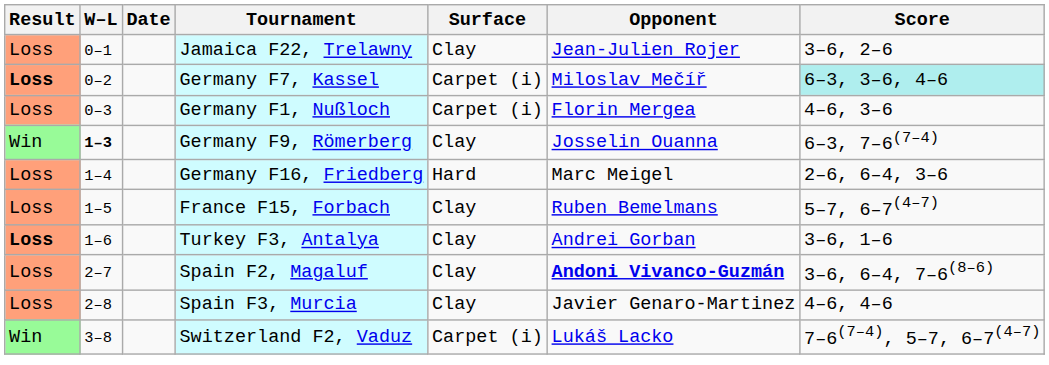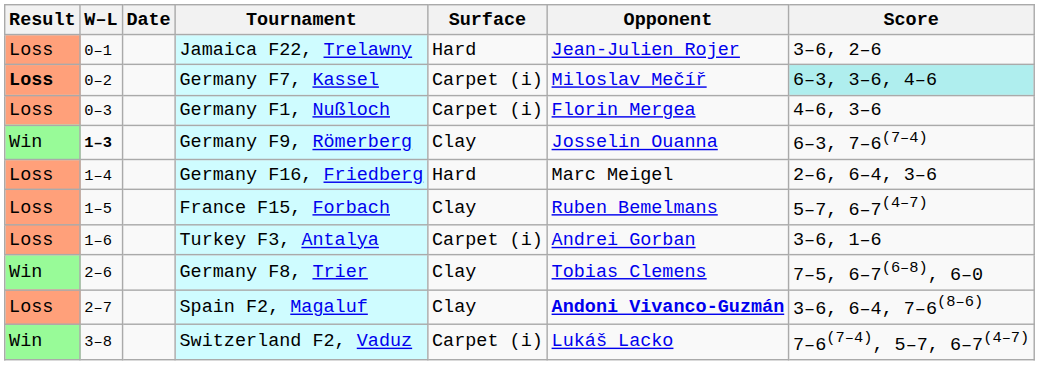 <table class="wikitable sortable nowrap">
 <tr>
 <th>Result</th>
 <th class="unsortable">W–L</th>
 <th>Date</th>
 <th>Tournament</th>
 <th>Surface</th>
 <th>Opponent</th>
 <th class=unsortable>Score</th>
 </tr>
 <tr>
 <td bgcolor="FFA07A">Loss</td>
 <td><small>0–1</small></td>
 <td></td>
 <td bgcolor=cffcff>Jamaica F22, <a href='#'>Trelawny</a></td>
-<td>Clay</td>
+<td>Hard</td>
 <td> <a href='#'>Jean-Julien Rojer</a></td>
 <td>3–6, 2–6</td>
 </tr>
 <tr>
 <td bgcolor="FFA07A"><strong>Loss</strong></td>
 <td><small>0–2</small></td>
 <td></td>
 <td bgcolor=cffcff>Germany F7, <a href='#'>Kassel</a></td>
 <td>Carpet (i)</td>
 <td> <a href='#'>Miloslav Mečíř</a></td>
 <td style="background: paleturquoise;">6–3, 3–6, 4–6</td>
 </tr>
 <tr>
 <td bgcolor="FFA07A">Loss</td>
 <td><small>0–3</small></td>
 <td></td>
 <td bgcolor=cffcff>Germany F1, <a href='#'>Nußloch</a></td>
 <td>Carpet (i)</td>
 <td> <a href='#'>Florin Mergea</a></td>
 <td>4–6, 3–6</td>
 </tr>
 <tr>
 <td bgcolor=98FB98>Win</td>
 <td><strong><small>1–3</small></strong></td>
 <td></td>
 <td bgcolor=cffcff>Germany F9, <a href='#'>Römerberg</a></td>
 <td>Clay</td>
 <td> <a href='#'>Josselin Ouanna</a></td>
 <td>6–3, 7–6<sup>(7–4)</sup></td>
 </tr>
 <tr>
 <td bgcolor="FFA07A">Loss</td>
 <td><small>1–4</small></td>
 <td></td>
 <td bgcolor=cffcff>Germany F16, <a href='#'>Friedberg</a></td>
 <td>Hard</td>
 <td> Marc Meigel</td>
 <td>2–6, 6–4, 3–6</td>
 </tr>
 <tr>
 <td bgcolor="FFA07A">Loss</td>
 <td><small>1–5</small></td>
 <td></td>
 <td bgcolor=cffcff>France F15, <a href='#'>Forbach</a></td>
 <td>Clay</td>
 <td> <a href='#'>Ruben Bemelmans</a></td>
 <td>5–7, 6–7<sup>(4–7)</sup></td>
 </tr>
 <tr>
-<td bgcolor="FFA07A"><strong>Loss</strong></td>
+<td bgcolor="FFA07A">Loss</td>
 <td><small>1–6</small></td>
 <td></td>
 <td bgcolor=cffcff>Turkey F3, <a href='#'>Antalya</a></td>
-<td>Clay</td>
+<td>Carpet (i)</td>
 <td> <a href='#'>Andrei Gorban</a></td>
 <td>3–6, 1–6</td>
+</tr>
+<tr>
+<td bgcolor=98FB98>Win</td>
+<td><small>2–6</small></td>
+<td></td>
+<td bgcolor=cffcff>Germany F8, <a href='#'>Trier</a></td>
+<td>Clay</td>
+<td> <a href='#'>Tobias Clemens</a></td>
+<td>7–5, 6–7<sup>(6–8)</sup>, 6–0</td>
 </tr>
 <tr>
 <td bgcolor="FFA07A">Loss</td>
 <td><small>2–7</small></td>
 <td></td>
 <td bgcolor=cffcff>Spain F2, <a href='#'>Magaluf</a></td>
 <td>Clay</td>
 <td><strong> <a href='#'>Andoni Vivanco-Guzmán</a></strong></td>
 <td>3–6, 6–4, 7–6<sup>(8–6)</sup></td>
 </tr>
 <tr>
-<td bgcolor="FFA07A">Loss</td>
-<td><small>2–8</small></td>
-<td></td>
-<td bgcolor=cffcff>Spain F3, <a href='#'>Murcia</a></td>
-<td>Clay</td>
-<td> Javier Genaro-Martinez</td>
-<td>4–6, 4–6</td>
-</tr>
-<tr>
 <td bgcolor=98FB98>Win</td>
 <td><small>3–8</small></td>
 <td></td>
 <td bgcolor=cffcff>Switzerland F2, <a href='#'>Vaduz</a></td>
 <td>Carpet (i)</td>
 <td> <a href='#'>Lukáš Lacko</a></td>
 <td>7–6<sup>(7–4)</sup>, 5–7, 6–7<sup>(4–7)</sup></td>
 </tr>
 </table>
